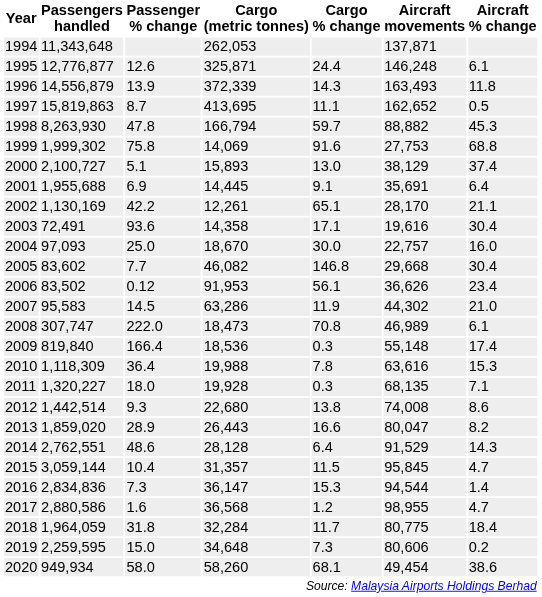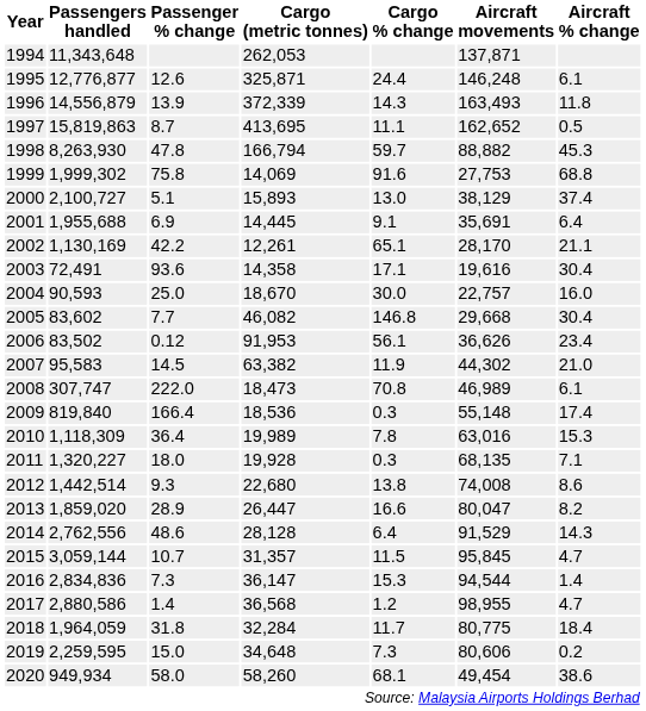 <table class="toccolours sortable" style="padding:0.5em;">
 <tr>
 <th>Year</th>
 <th>Passengers<br>handled</th>
 <th>Passenger<br>% change</th>
 <th>Cargo<br>(metric tonnes)</th>
 <th>Cargo<br>% change</th>
 <th>Aircraft<br> movements</th>
 <th>Aircraft<br>% change</th>
 </tr>
 <tr style="background:#eee;">
 <td>1994</td>
 <td>11,343,648</td>
 <td></td>
 <td>262,053</td>
 <td></td>
 <td>137,871</td>
 <td></td>
 </tr>
 <tr style="background:#eee;">
 <td>1995</td>
 <td>12,776,877</td>
 <td> 12.6</td>
 <td>325,871</td>
 <td> 24.4</td>
 <td>146,248</td>
 <td> 6.1</td>
 </tr>
 <tr style="background:#eee;">
 <td>1996</td>
 <td>14,556,879</td>
 <td> 13.9</td>
 <td>372,339</td>
 <td> 14.3</td>
 <td>163,493</td>
 <td> 11.8</td>
 </tr>
 <tr style="background:#eee;">
 <td>1997</td>
 <td>15,819,863</td>
 <td> 8.7</td>
 <td>413,695</td>
 <td> 11.1</td>
 <td>162,652</td>
 <td> 0.5</td>
 </tr>
 <tr style="background:#eee;">
 <td>1998</td>
 <td>8,263,930</td>
 <td> 47.8</td>
 <td>166,794</td>
 <td> 59.7</td>
 <td>88,882</td>
 <td> 45.3</td>
 </tr>
 <tr style="background:#eee;">
 <td>1999</td>
 <td>1,999,302</td>
 <td> 75.8</td>
 <td>14,069</td>
 <td> 91.6</td>
 <td>27,753</td>
 <td> 68.8</td>
 </tr>
 <tr style="background:#eee;">
 <td>2000</td>
 <td>2,100,727</td>
 <td> 5.1</td>
 <td>15,893</td>
 <td> 13.0</td>
 <td>38,129</td>
 <td> 37.4</td>
 </tr>
 <tr style="background:#eee;">
 <td>2001</td>
 <td>1,955,688</td>
 <td> 6.9</td>
 <td>14,445</td>
 <td> 9.1</td>
 <td>35,691</td>
 <td> 6.4</td>
 </tr>
 <tr style="background:#eee;">
 <td>2002</td>
 <td>1,130,169</td>
 <td> 42.2</td>
 <td>12,261</td>
 <td> 65.1</td>
 <td>28,170</td>
 <td> 21.1</td>
 </tr>
 <tr style="background:#eee;">
 <td>2003</td>
 <td>72,491</td>
 <td> 93.6</td>
 <td>14,358</td>
 <td> 17.1</td>
 <td>19,616</td>
 <td> 30.4</td>
 </tr>
 <tr style="background:#eee;">
 <td>2004</td>
-<td>97,093</td>
+<td>90,593</td>
 <td> 25.0</td>
 <td>18,670</td>
 <td> 30.0</td>
 <td>22,757</td>
 <td> 16.0</td>
 </tr>
 <tr style="background:#eee;">
 <td>2005</td>
 <td>83,602</td>
 <td> 7.7</td>
 <td>46,082</td>
 <td> 146.8</td>
 <td>29,668</td>
 <td> 30.4</td>
 </tr>
 <tr style="background:#eee;">
 <td>2006</td>
 <td>83,502</td>
 <td> 0.12</td>
 <td>91,953</td>
 <td> 56.1</td>
 <td>36,626</td>
 <td> 23.4</td>
 </tr>
 <tr style="background:#eee;">
 <td>2007</td>
 <td>95,583</td>
 <td> 14.5</td>
-<td>63,286</td>
+<td>63,382</td>
 <td> 11.9</td>
 <td>44,302</td>
 <td> 21.0</td>
 </tr>
 <tr style="background:#eee;">
 <td>2008</td>
 <td>307,747</td>
 <td> 222.0</td>
 <td>18,473</td>
 <td> 70.8</td>
 <td>46,989</td>
 <td> 6.1</td>
 </tr>
 <tr style="background:#eee;">
 <td>2009</td>
 <td>819,840</td>
 <td> 166.4</td>
 <td>18,536</td>
 <td> 0.3</td>
 <td>55,148</td>
 <td> 17.4</td>
 </tr>
 <tr style="background:#eee;">
 <td>2010</td>
 <td>1,118,309</td>
 <td> 36.4</td>
-<td>19,988</td>
+<td>19,989</td>
 <td> 7.8</td>
-<td>63,616</td>
+<td>63,016</td>
 <td> 15.3</td>
 </tr>
 <tr style="background:#eee;">
 <td>2011</td>
 <td>1,320,227</td>
 <td> 18.0</td>
 <td>19,928</td>
 <td> 0.3</td>
 <td>68,135</td>
 <td> 7.1</td>
 </tr>
 <tr style="background:#eee;">
 <td>2012</td>
 <td>1,442,514</td>
 <td> 9.3</td>
 <td>22,680</td>
 <td> 13.8</td>
 <td>74,008</td>
 <td> 8.6</td>
 </tr>
 <tr style="background:#eee;">
 <td>2013</td>
 <td>1,859,020</td>
 <td> 28.9</td>
-<td>26,443</td>
+<td>26,447</td>
 <td> 16.6</td>
 <td>80,047</td>
 <td> 8.2</td>
 </tr>
 <tr style="background:#eee;">
 <td>2014</td>
-<td>2,762,551</td>
+<td>2,762,556</td>
 <td> 48.6</td>
 <td>28,128</td>
 <td> 6.4</td>
 <td>91,529</td>
 <td> 14.3</td>
 </tr>
 <tr style="background:#eee;">
 <td>2015</td>
 <td>3,059,144</td>
-<td> 10.4</td>
+<td> 10.7</td>
 <td>31,357</td>
 <td> 11.5</td>
 <td>95,845</td>
 <td> 4.7</td>
 </tr>
 <tr style="background:#eee;">
 <td>2016</td>
 <td>2,834,836</td>
 <td> 7.3</td>
 <td>36,147</td>
 <td> 15.3</td>
 <td>94,544</td>
 <td> 1.4</td>
 </tr>
 <tr style="background:#eee;">
 <td>2017</td>
 <td>2,880,586</td>
-<td> 1.6</td>
+<td> 1.4</td>
 <td>36,568</td>
 <td> 1.2</td>
 <td>98,955</td>
 <td> 4.7</td>
 </tr>
 <tr style="background:#eee;">
 <td>2018</td>
 <td>1,964,059</td>
 <td> 31.8</td>
 <td>32,284</td>
 <td> 11.7</td>
 <td>80,775</td>
 <td> 18.4</td>
 </tr>
 <tr style="background:#eee;">
 <td>2019</td>
 <td>2,259,595</td>
 <td> 15.0</td>
 <td>34,648</td>
 <td> 7.3</td>
 <td>80,606</td>
 <td> 0.2</td>
 </tr>
 <tr style="background:#eee;">
 <td>2020</td>
 <td>949,934</td>
 <td> 58.0</td>
 <td>58,260</td>
 <td> 68.1</td>
 <td>49,454</td>
 <td> 38.6</td>
 </tr>
 <tr>
 <td colspan="7" style="text-align:right;"><sup><em>Source: <a href='#'>Malaysia Airports Holdings Berhad</a></em></sup></td>
 </tr>
 </table>
